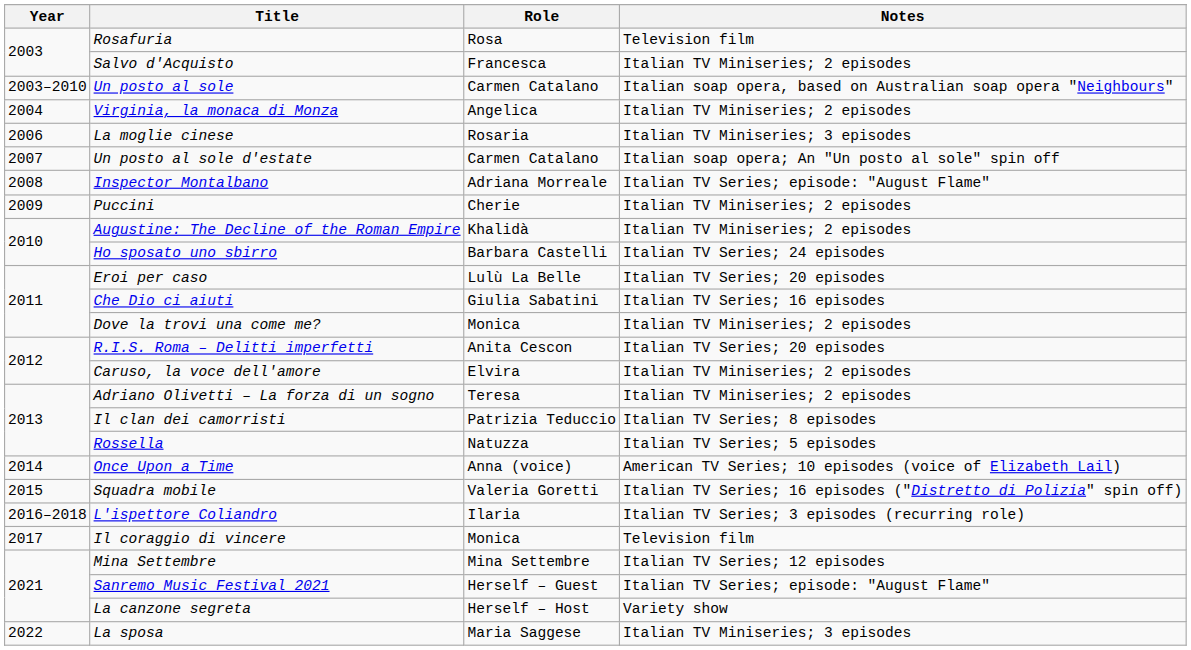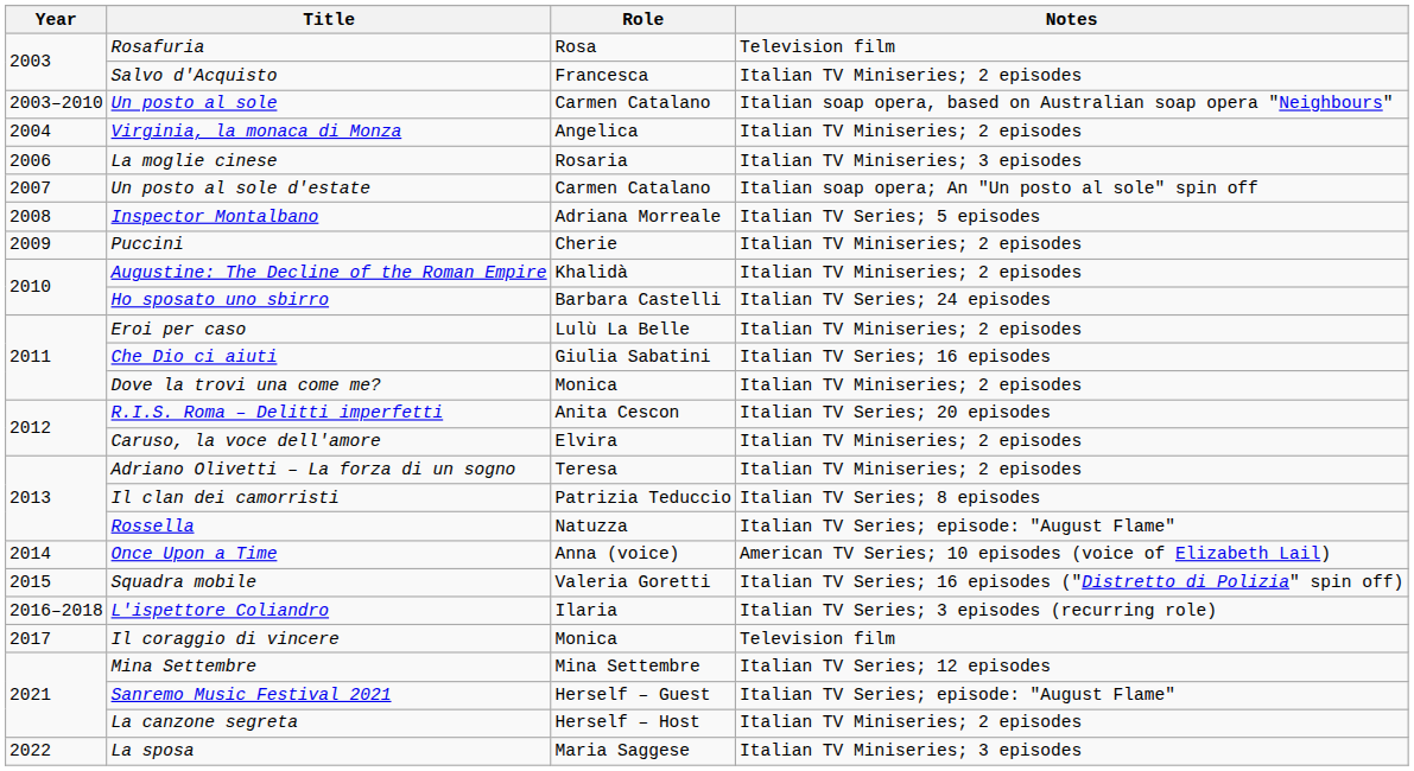 <table class="wikitable">
 <tr>
 </tr>
 <tr>
 <th>Year</th>
 <th>Title</th>
 <th>Role</th>
 <th>Notes</th>
 </tr>
 <tr>
 <td rowspan="2">2003</td>
 <td><em>Rosafuria</em></td>
 <td>Rosa</td>
 <td>Television film</td>
 </tr>
 <tr>
 <td><em>Salvo d'Acquisto</em></td>
 <td>Francesca</td>
 <td>Italian TV Miniseries; 2 episodes</td>
 </tr>
 <tr>
 <td>2003–2010</td>
 <td><em><a href='#'>Un posto al sole</a></em></td>
 <td>Carmen Catalano</td>
 <td>Italian soap opera, based on Australian soap opera "<a href='#'>Neighbours</a>"</td>
 </tr>
 <tr>
 <td>2004</td>
 <td><em><a href='#'>Virginia, la monaca di Monza</a></em></td>
 <td>Angelica</td>
 <td>Italian TV Miniseries; 2 episodes</td>
 </tr>
 <tr>
 <td>2006</td>
 <td><em>La moglie cinese</em></td>
 <td>Rosaria</td>
 <td>Italian TV Miniseries; 3 episodes</td>
 </tr>
 <tr>
 <td>2007</td>
 <td><em>Un posto al sole d'estate</em></td>
 <td>Carmen Catalano</td>
 <td>Italian soap opera; An "Un posto al sole" spin off</td>
 </tr>
 <tr>
 <td>2008</td>
 <td><em><a href='#'>Inspector Montalbano</a></em></td>
 <td>Adriana Morreale</td>
-<td>Italian TV Series; episode: "August Flame"</td>
+<td>Italian TV Series; 5 episodes</td>
 </tr>
 <tr>
 <td>2009</td>
 <td><em>Puccini</em></td>
 <td>Cherie</td>
 <td>Italian TV Miniseries; 2 episodes</td>
 </tr>
 <tr>
 <td rowspan="2">2010</td>
 <td><em><a href='#'>Augustine: The Decline of the Roman Empire</a></em></td>
 <td>Khalidà</td>
 <td>Italian TV Miniseries; 2 episodes</td>
 </tr>
 <tr>
 <td><em><a href='#'>Ho sposato uno sbirro</a></em></td>
 <td>Barbara Castelli</td>
 <td>Italian TV Series; 24 episodes</td>
 </tr>
 <tr>
 <td rowspan="3">2011</td>
 <td><em>Eroi per caso</em></td>
 <td>Lulù La Belle</td>
-<td>Italian TV Series; 20 episodes</td>
+<td>Italian TV Miniseries; 2 episodes</td>
 </tr>
 <tr>
 <td><em><a href='#'>Che Dio ci aiuti</a></em></td>
 <td>Giulia Sabatini</td>
 <td>Italian TV Series; 16 episodes</td>
 </tr>
 <tr>
 <td><em>Dove la trovi una come me?</em></td>
 <td>Monica</td>
 <td>Italian TV Miniseries; 2 episodes</td>
 </tr>
 <tr>
 <td rowspan="2">2012</td>
 <td><em><a href='#'>R.I.S. Roma – Delitti imperfetti</a></em></td>
 <td>Anita Cescon</td>
 <td>Italian TV Series; 20 episodes</td>
 </tr>
 <tr>
 <td><em>Caruso, la voce dell'amore</em></td>
 <td>Elvira</td>
 <td>Italian TV Miniseries; 2 episodes</td>
 </tr>
 <tr>
 <td rowspan="3">2013</td>
 <td><em>Adriano Olivetti – La forza di un sogno</em></td>
 <td>Teresa</td>
 <td>Italian TV Miniseries; 2 episodes</td>
 </tr>
 <tr>
 <td><em>Il clan dei camorristi</em></td>
 <td>Patrizia Teduccio</td>
 <td>Italian TV Series; 8 episodes</td>
 </tr>
 <tr>
 <td><em><a href='#'>Rossella</a></em></td>
 <td>Natuzza</td>
-<td>Italian TV Series; 5 episodes</td>
+<td>Italian TV Series; episode: "August Flame"</td>
 </tr>
 <tr>
 <td>2014</td>
 <td><em><a href='#'>Once Upon a Time</a></em></td>
 <td>Anna (voice)</td>
 <td>American TV Series; 10 episodes (voice of <a href='#'>Elizabeth Lail</a>)</td>
 </tr>
 <tr>
 <td>2015</td>
 <td><em>Squadra mobile</em></td>
 <td>Valeria Goretti</td>
 <td>Italian TV Series; 16 episodes ("<em><a href='#'>Distretto di Polizia</a></em>" spin off)</td>
 </tr>
 <tr>
 <td>2016–2018</td>
 <td><em><a href='#'>L'ispettore Coliandro</a></em></td>
 <td>Ilaria</td>
 <td>Italian TV Series; 3 episodes (recurring role)</td>
 </tr>
 <tr>
 <td>2017</td>
 <td><em>Il coraggio di vincere</em></td>
 <td>Monica</td>
 <td>Television film</td>
 </tr>
 <tr>
 <td rowspan="3">2021</td>
 <td><em>Mina Settembre</em></td>
 <td>Mina Settembre</td>
 <td>Italian TV Series; 12 episodes</td>
 </tr>
 <tr>
 <td><em><a href='#'>Sanremo Music Festival 2021</a></em></td>
 <td>Herself – Guest</td>
 <td>Italian TV Series; episode: "August Flame"</td>
 </tr>
 <tr>
 <td><em>La canzone segreta</em></td>
 <td>Herself – Host</td>
-<td>Variety show</td>
+<td>Italian TV Miniseries; 2 episodes</td>
 </tr>
 <tr>
 <td>2022</td>
 <td><em>La sposa</em></td>
 <td>Maria Saggese</td>
 <td>Italian TV Miniseries; 3 episodes</td>
 </tr>
 </table>
